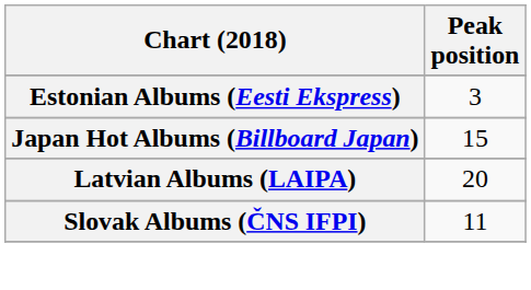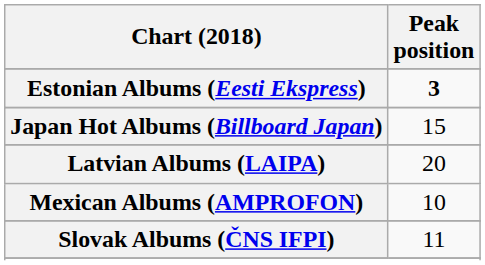 <table class="wikitable sortable plainrowheaders" style="text-align:center">
 <tr>
 <th scope="col">Chart (2018)</th>
 <th scope="col">Peak<br> position</th>
 </tr>
 <tr>
 </tr>
 <tr>
 </tr>
 <tr>
 </tr>
 <tr>
 </tr>
 <tr>
 </tr>
 <tr>
 </tr>
 <tr>
 </tr>
 <tr>
 </tr>
 <tr>
 <th scope="row">Estonian Albums (<em><a href='#'>Eesti Ekspress</a></em>)</th>
-<td>3</td>
+<td><strong>3</strong></td>
 </tr>
 <tr>
 </tr>
 <tr>
 </tr>
 <tr>
 </tr>
 <tr>
 </tr>
 <tr>
 </tr>
 <tr>
 </tr>
 <tr>
 <th scope="row">Japan Hot Albums (<em><a href='#'>Billboard Japan</a></em>)</th>
 <td>15</td>
 </tr>
 <tr>
 </tr>
 <tr>
 <th scope="row">Latvian Albums (<a href='#'>LAIPA</a>)</th>
 <td>20</td>
+</tr>
+<tr>
+<th scope="row">Mexican Albums (<a href='#'>AMPROFON</a>)</th>
+<td>10</td>
 </tr>
 <tr>
 </tr>
 <tr>
 </tr>
 <tr>
 </tr>
 <tr>
 </tr>
 <tr>
 </tr>
 <tr>
 <th scope="row">Slovak Albums (<a href='#'>ČNS IFPI</a>)</th>
 <td>11</td>
 </tr>
 <tr>
 </tr>
 <tr>
 </tr>
 <tr>
 </tr>
 <tr>
 </tr>
 <tr>
 </tr>
 <tr>
 </tr>
 </table>
